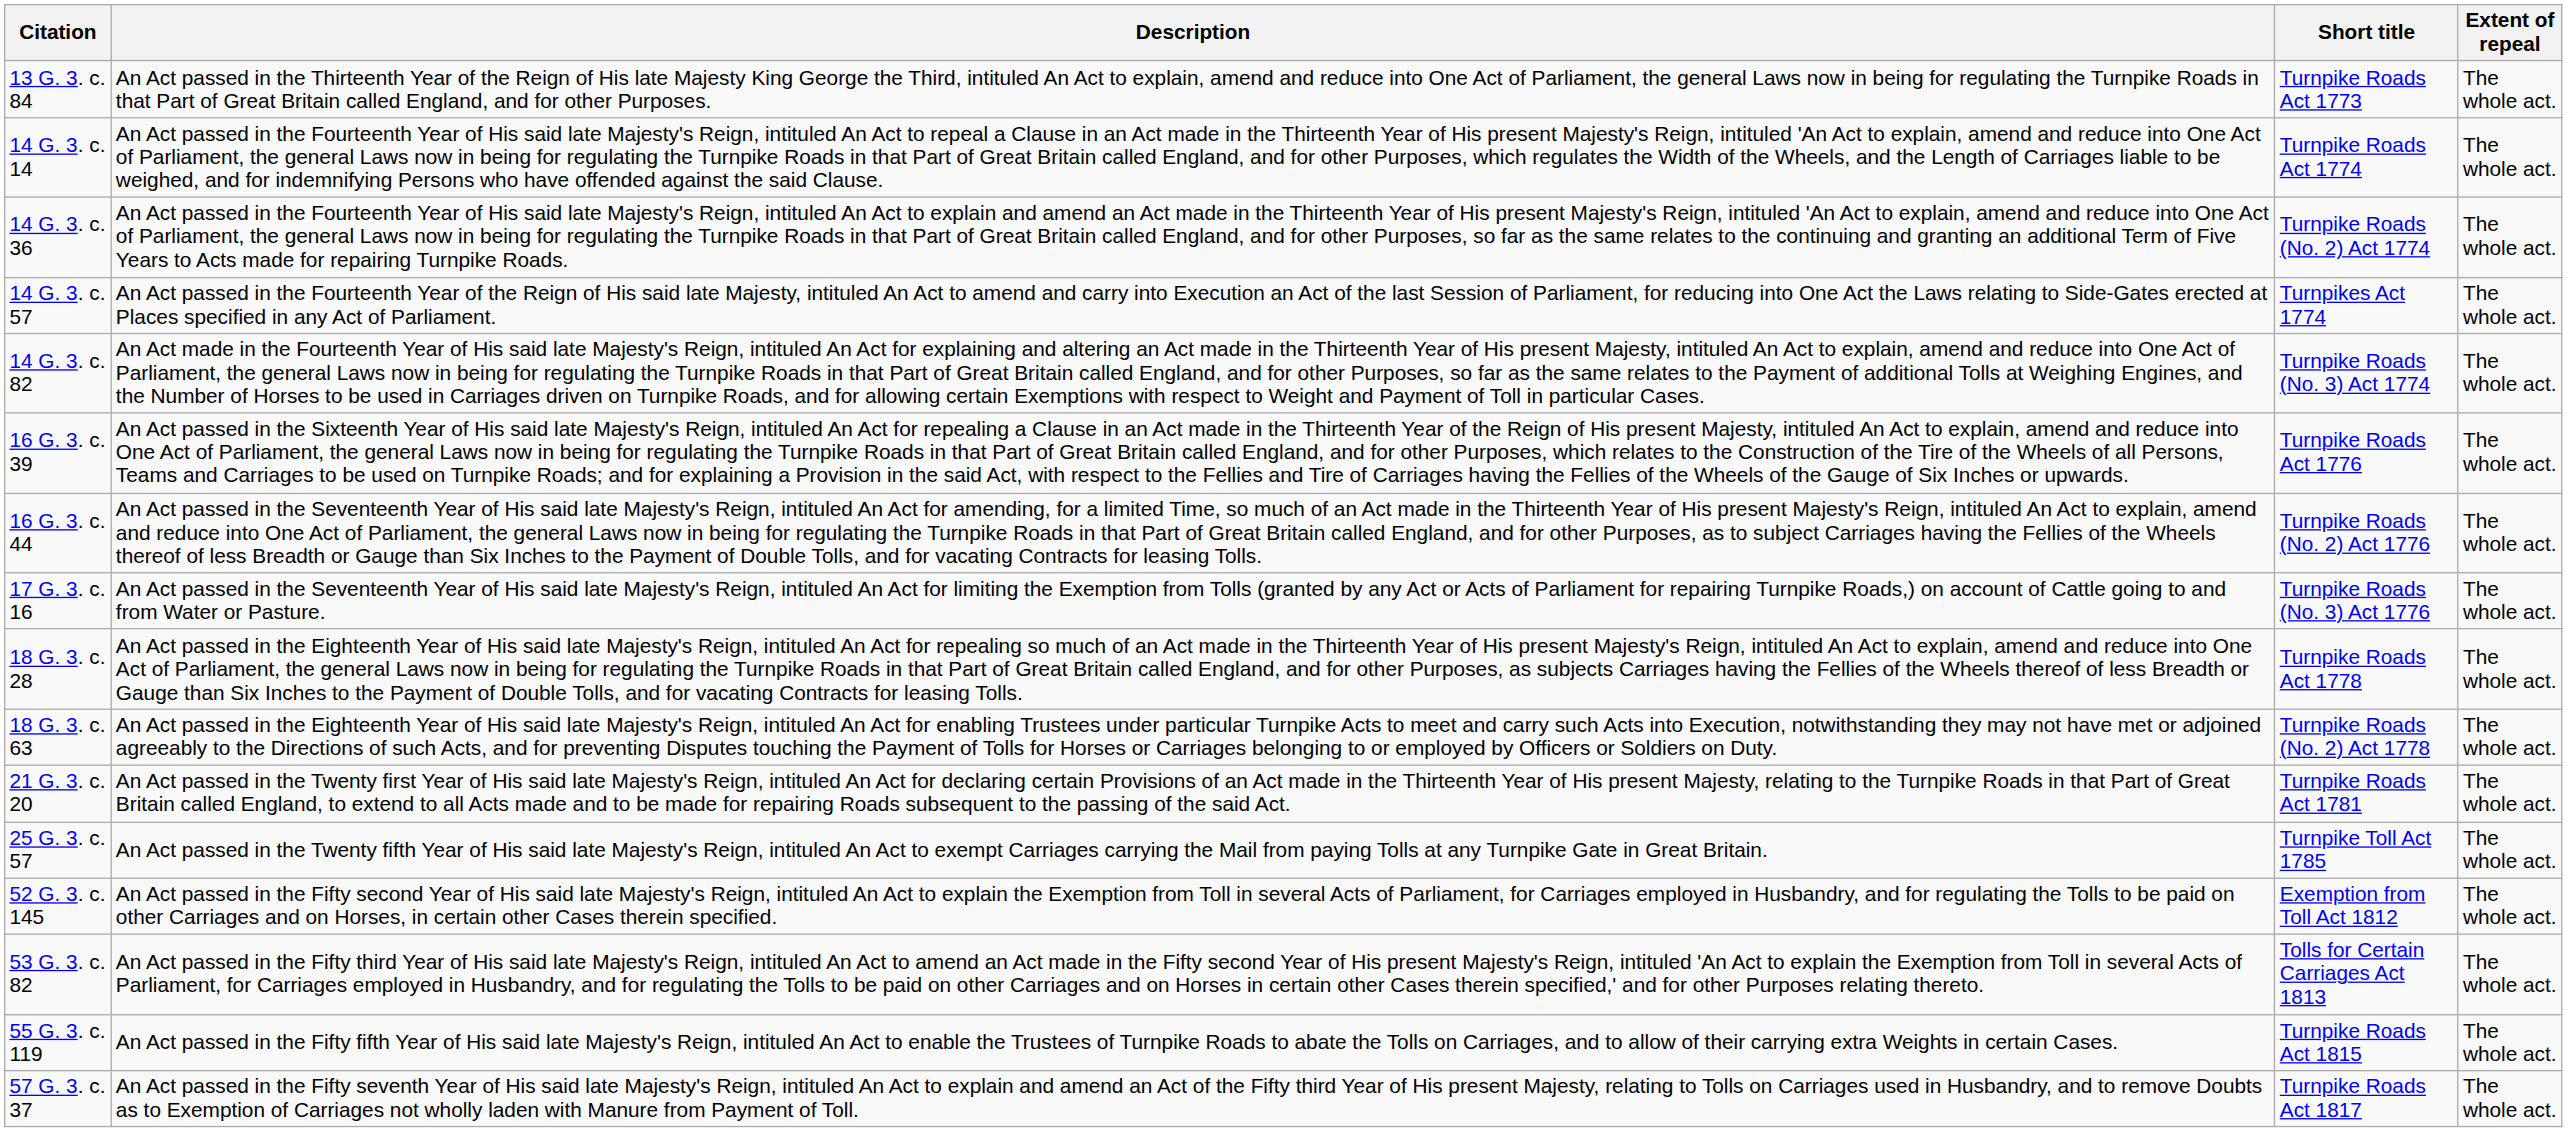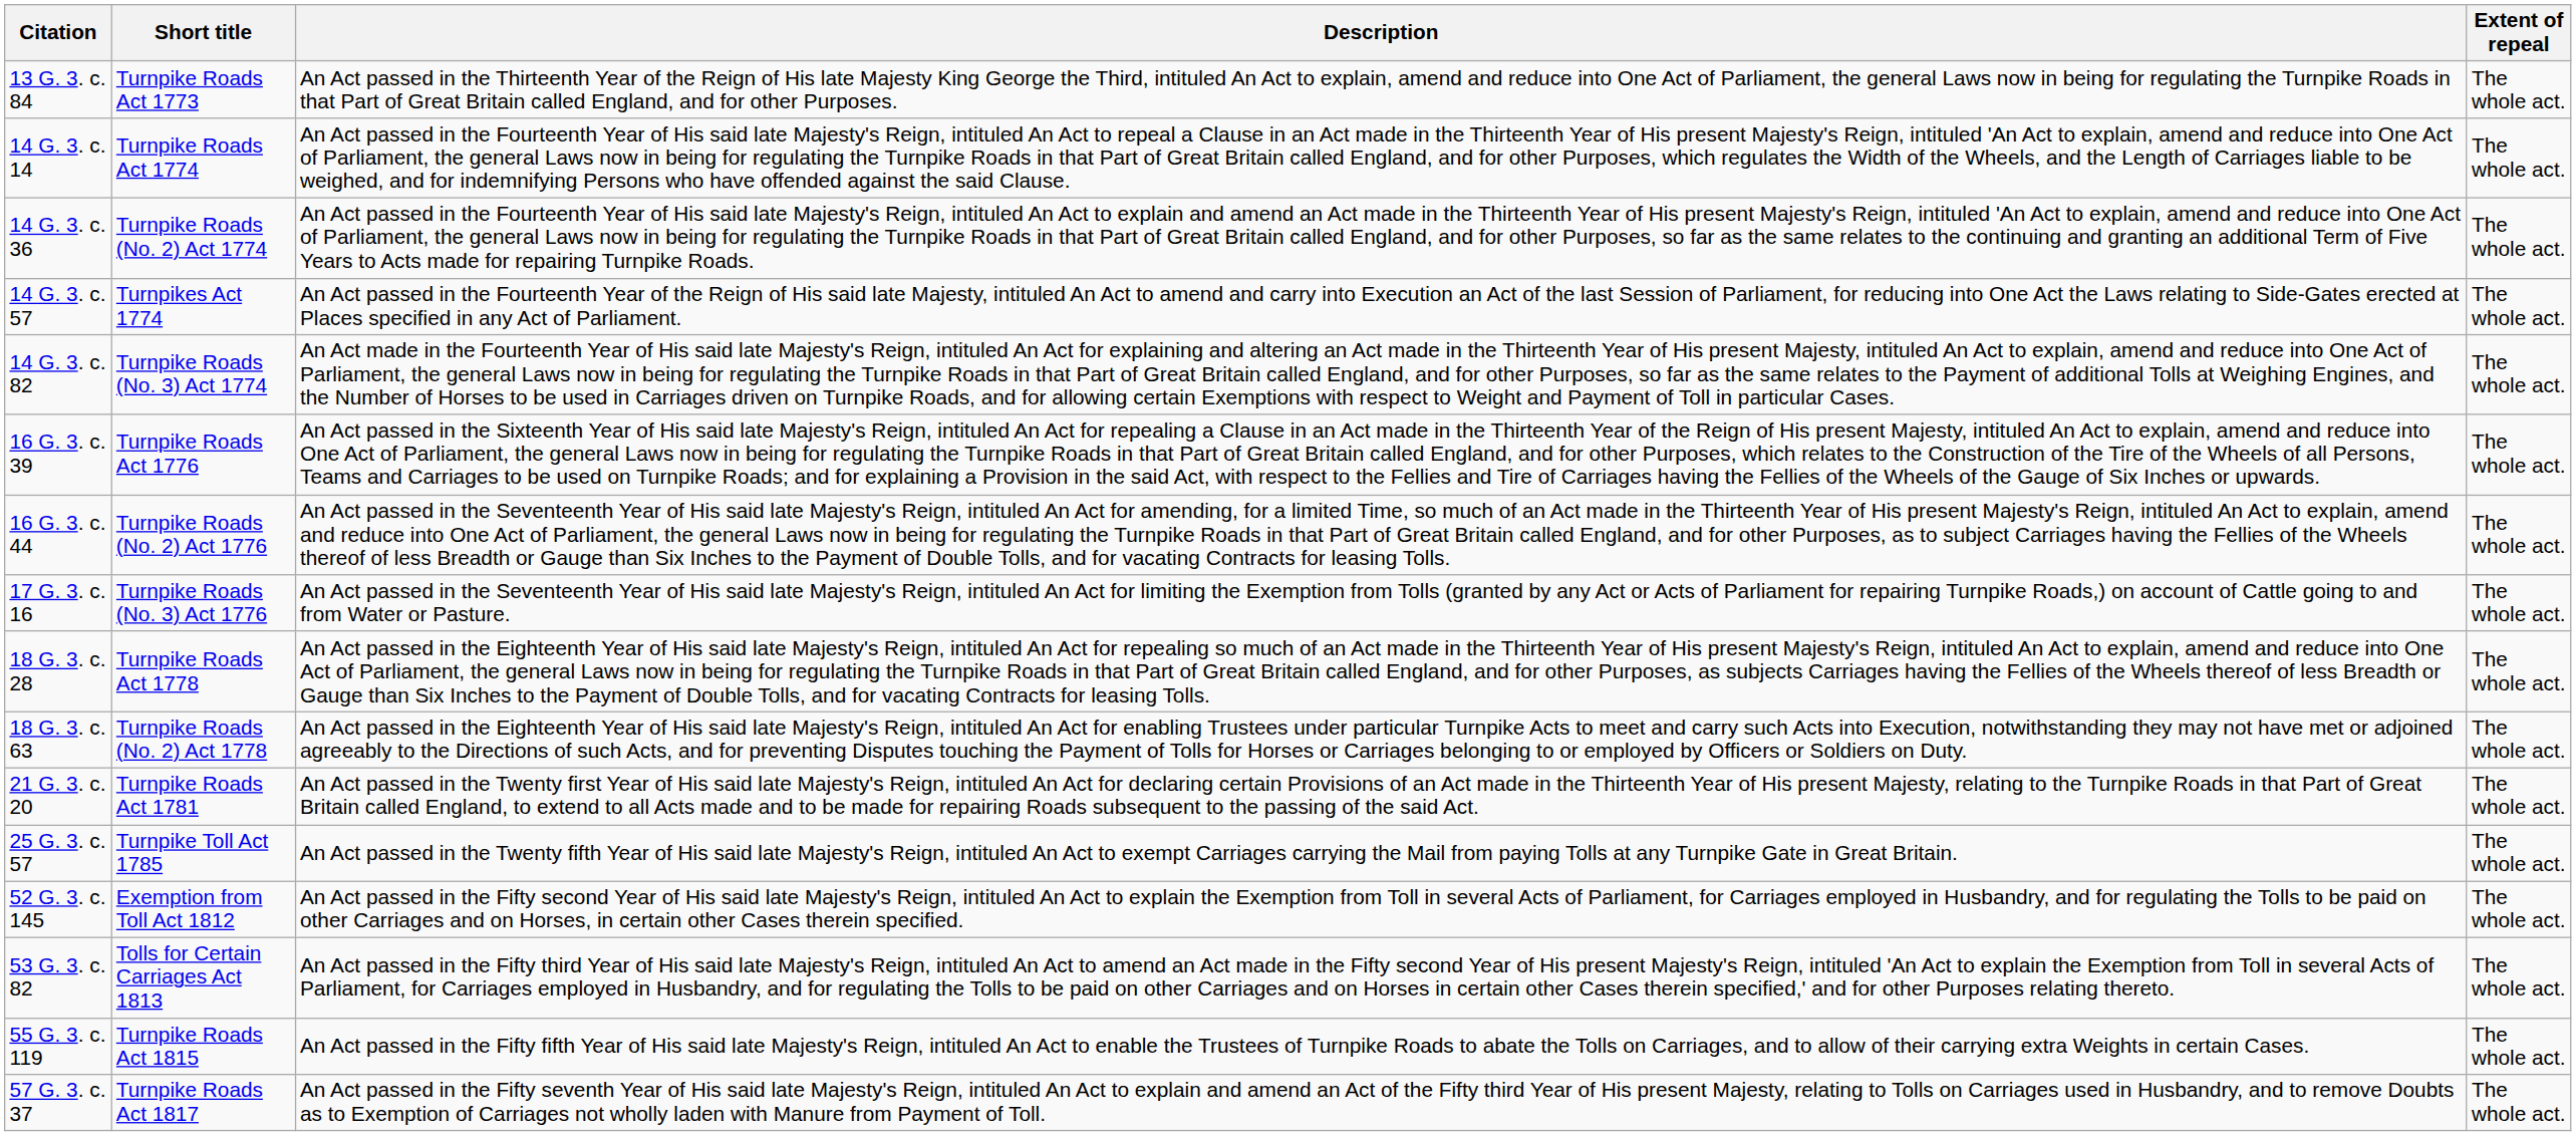 <table class="wikitable">
 <tr>
 <th>Citation</th>
+<th>Short title</th>
 <th>Description</th>
-<th>Short title</th>
 <th>Extent of repeal</th>
 </tr>
 <tr>
 <td><a href='#'>13 G. 3</a>. c. 84</td>
+<td><a href='#'>Turnpike Roads Act 1773</a></td>
 <td>An Act passed in the Thirteenth Year of the Reign of His late Majesty King George the Third, intituled An Act to explain, amend and reduce into One Act of Parliament, the general Laws now in being for regulating the Turnpike Roads in that Part of Great Britain called England, and for other Purposes.</td>
-<td><a href='#'>Turnpike Roads Act 1773</a></td>
 <td>The whole act.</td>
 </tr>
 <tr>
 <td><a href='#'>14 G. 3</a>. c. 14</td>
+<td><a href='#'>Turnpike Roads Act 1774</a></td>
 <td>An Act passed in the Fourteenth Year of His said late Majesty's Reign, intituled An Act to repeal a Clause in an Act made in the Thirteenth Year of His present Majesty's Reign, intituled 'An Act to explain, amend and reduce into One Act of Parliament, the general Laws now in being for regulating the Turnpike Roads in that Part of Great Britain called England, and for other Purposes, which regulates the Width of the Wheels, and the Length of Carriages liable to be weighed, and for indemnifying Persons who have offended against the said Clause.</td>
-<td><a href='#'>Turnpike Roads Act 1774</a></td>
 <td>The whole act.</td>
 </tr>
 <tr>
 <td><a href='#'>14 G. 3</a>. c. 36</td>
+<td><a href='#'>Turnpike Roads (No. 2) Act 1774</a></td>
 <td>An Act passed in the Fourteenth Year of His said late Majesty's Reign, intituled An Act to explain and amend an Act made in the Thirteenth Year of His present Majesty's Reign, intituled 'An Act to explain, amend and reduce into One Act of Parliament, the general Laws now in being for regulating the Turnpike Roads in that Part of Great Britain called England, and for other Purposes, so far as the same relates to the continuing and granting an additional Term of Five Years to Acts made for repairing Turnpike Roads.</td>
-<td><a href='#'>Turnpike Roads (No. 2) Act 1774</a></td>
 <td>The whole act.</td>
 </tr>
 <tr>
 <td><a href='#'>14 G. 3</a>. c. 57</td>
+<td><a href='#'>Turnpikes Act 1774</a></td>
 <td>An Act passed in the Fourteenth Year of the Reign of His said late Majesty, intituled An Act to amend and carry into Execution an Act of the last Session of Parliament, for reducing into One Act the Laws relating to Side-Gates erected at Places specified in any Act of Parliament.</td>
-<td><a href='#'>Turnpikes Act 1774</a></td>
 <td>The whole act.</td>
 </tr>
 <tr>
 <td><a href='#'>14 G. 3</a>. c. 82</td>
+<td><a href='#'>Turnpike Roads (No. 3) Act 1774</a></td>
 <td>An Act made in the Fourteenth Year of His said late Majesty's Reign, intituled An Act for explaining and altering an Act made in the Thirteenth Year of His present Majesty, intituled An Act to explain, amend and reduce into One Act of Parliament, the general Laws now in being for regulating the Turnpike Roads in that Part of Great Britain called England, and for other Purposes, so far as the same relates to the Payment of additional Tolls at Weighing Engines, and the Number of Horses to be used in Carriages driven on Turnpike Roads, and for allowing certain Exemptions with respect to Weight and Payment of Toll in particular Cases.</td>
-<td><a href='#'>Turnpike Roads (No. 3) Act 1774</a></td>
 <td>The whole act.</td>
 </tr>
 <tr>
 <td><a href='#'>16 G. 3</a>. c. 39</td>
+<td><a href='#'>Turnpike Roads Act 1776</a></td>
 <td>An Act passed in the Sixteenth Year of His said late Majesty's Reign, intituled An Act for repealing a Clause in an Act made in the Thirteenth Year of the Reign of His present Majesty, intituled An Act to explain, amend and reduce into One Act of Parliament, the general Laws now in being for regulating the Turnpike Roads in that Part of Great Britain called England, and for other Purposes, which relates to the Construction of the Tire of the Wheels of all Persons, Teams and Carriages to be used on Turnpike Roads; and for explaining a Provision in the said Act, with respect to the Fellies and Tire of Carriages having the Fellies of the Wheels of the Gauge of Six Inches or upwards.</td>
-<td><a href='#'>Turnpike Roads Act 1776</a></td>
 <td>The whole act.</td>
 </tr>
 <tr>
 <td><a href='#'>16 G. 3</a>. c. 44</td>
+<td><a href='#'>Turnpike Roads (No. 2) Act 1776</a></td>
 <td>An Act passed in the Seventeenth Year of His said late Majesty's Reign, intituled An Act for amending, for a limited Time, so much of an Act made in the Thirteenth Year of His present Majesty's Reign, intituled An Act to explain, amend and reduce into One Act of Parliament, the general Laws now in being for regulating the Turnpike Roads in that Part of Great Britain called England, and for other Purposes, as to subject Carriages having the Fellies of the Wheels thereof of less Breadth or Gauge than Six Inches to the Payment of Double Tolls, and for vacating Contracts for leasing Tolls.</td>
-<td><a href='#'>Turnpike Roads (No. 2) Act 1776</a></td>
 <td>The whole act.</td>
 </tr>
 <tr>
 <td><a href='#'>17 G. 3</a>. c. 16</td>
+<td><a href='#'>Turnpike Roads (No. 3) Act 1776</a></td>
 <td>An Act passed in the Seventeenth Year of His said late Majesty's Reign, intituled An Act for limiting the Exemption from Tolls (granted by any Act or Acts of Parliament for repairing Turnpike Roads,) on account of Cattle going to and from Water or Pasture.</td>
-<td><a href='#'>Turnpike Roads (No. 3) Act 1776</a></td>
 <td>The whole act.</td>
 </tr>
 <tr>
 <td><a href='#'>18 G. 3</a>. c. 28</td>
+<td><a href='#'>Turnpike Roads Act 1778</a></td>
 <td>An Act passed in the Eighteenth Year of His said late Majesty's Reign, intituled An Act for repealing so much of an Act made in the Thirteenth Year of His present Majesty's Reign, intituled An Act to explain, amend and reduce into One Act of Parliament, the general Laws now in being for regulating the Turnpike Roads in that Part of Great Britain called England, and for other Purposes, as subjects Carriages having the Fellies of the Wheels thereof of less Breadth or Gauge than Six Inches to the Payment of Double Tolls, and for vacating Contracts for leasing Tolls.</td>
-<td><a href='#'>Turnpike Roads Act 1778</a></td>
 <td>The whole act.</td>
 </tr>
 <tr>
 <td><a href='#'>18 G. 3</a>. c. 63</td>
+<td><a href='#'>Turnpike Roads (No. 2) Act 1778</a></td>
 <td>An Act passed in the Eighteenth Year of His said late Majesty's Reign, intituled An Act for enabling Trustees under particular Turnpike Acts to meet and carry such Acts into Execution, notwithstanding they may not have met or adjoined agreeably to the Directions of such Acts, and for preventing Disputes touching the Payment of Tolls for Horses or Carriages belonging to or employed by Officers or Soldiers on Duty.</td>
-<td><a href='#'>Turnpike Roads (No. 2) Act 1778</a></td>
 <td>The whole act.</td>
 </tr>
 <tr>
 <td><a href='#'>21 G. 3</a>. c. 20</td>
+<td><a href='#'>Turnpike Roads Act 1781</a></td>
 <td>An Act passed in the Twenty first Year of His said late Majesty's Reign, intituled An Act for declaring certain Provisions of an Act made in the Thirteenth Year of His present Majesty, relating to the Turnpike Roads in that Part of Great Britain called England, to extend to all Acts made and to be made for repairing Roads subsequent to the passing of the said Act.</td>
-<td><a href='#'>Turnpike Roads Act 1781</a></td>
 <td>The whole act.</td>
 </tr>
 <tr>
 <td><a href='#'>25 G. 3</a>. c. 57</td>
+<td><a href='#'>Turnpike Toll Act 1785</a></td>
 <td>An Act passed in the Twenty fifth Year of His said late Majesty's Reign, intituled An Act to exempt Carriages carrying the Mail from paying Tolls at any Turnpike Gate in Great Britain.</td>
-<td><a href='#'>Turnpike Toll Act 1785</a></td>
 <td>The whole act.</td>
 </tr>
 <tr>
 <td><a href='#'>52 G. 3</a>. c. 145</td>
+<td><a href='#'>Exemption from Toll Act 1812</a></td>
 <td>An Act passed in the Fifty second Year of His said late Majesty's Reign, intituled An Act to explain the Exemption from Toll in several Acts of Parliament, for Carriages employed in Husbandry, and for regulating the Tolls to be paid on other Carriages and on Horses, in certain other Cases therein specified.</td>
-<td><a href='#'>Exemption from Toll Act 1812</a></td>
 <td>The whole act.</td>
 </tr>
 <tr>
 <td><a href='#'>53 G. 3</a>. c. 82</td>
+<td><a href='#'>Tolls for Certain Carriages Act 1813</a></td>
 <td>An Act passed in the Fifty third Year of His said late Majesty's Reign, intituled An Act to amend an Act made in the Fifty second Year of His present Majesty's Reign, intituled 'An Act to explain the Exemption from Toll in several Acts of Parliament, for Carriages employed in Husbandry, and for regulating the Tolls to be paid on other Carriages and on Horses in certain other Cases therein specified,' and for other Purposes relating thereto.</td>
-<td><a href='#'>Tolls for Certain Carriages Act 1813</a></td>
 <td>The whole act.</td>
 </tr>
 <tr>
 <td><a href='#'>55 G. 3</a>. c. 119</td>
+<td><a href='#'>Turnpike Roads Act 1815</a></td>
 <td>An Act passed in the Fifty fifth Year of His said late Majesty's Reign, intituled An Act to enable the Trustees of Turnpike Roads to abate the Tolls on Carriages, and to allow of their carrying extra Weights in certain Cases.</td>
-<td><a href='#'>Turnpike Roads Act 1815</a></td>
 <td>The whole act.</td>
 </tr>
 <tr>
 <td><a href='#'>57 G. 3</a>. c. 37</td>
+<td><a href='#'>Turnpike Roads Act 1817</a></td>
 <td>An Act passed in the Fifty seventh Year of His said late Majesty's Reign, intituled An Act to explain and amend an Act of the Fifty third Year of His present Majesty, relating to Tolls on Carriages used in Husbandry, and to remove Doubts as to Exemption of Carriages not wholly laden with Manure from Payment of Toll.</td>
-<td><a href='#'>Turnpike Roads Act 1817</a></td>
 <td>The whole act.</td>
 </tr>
 </table>
